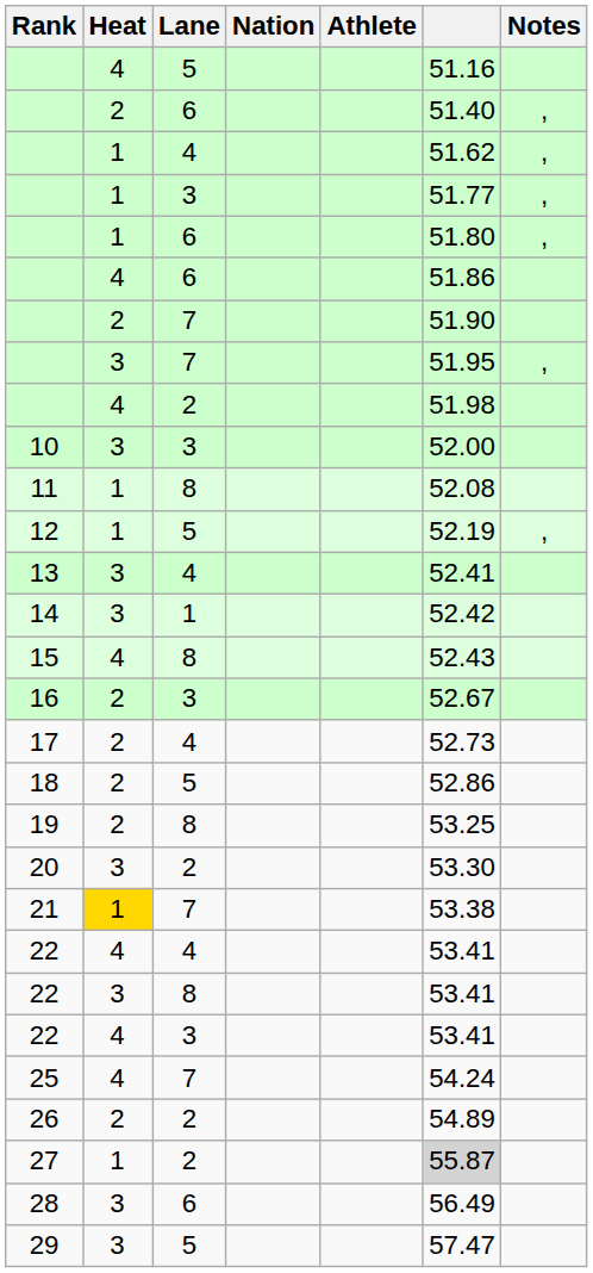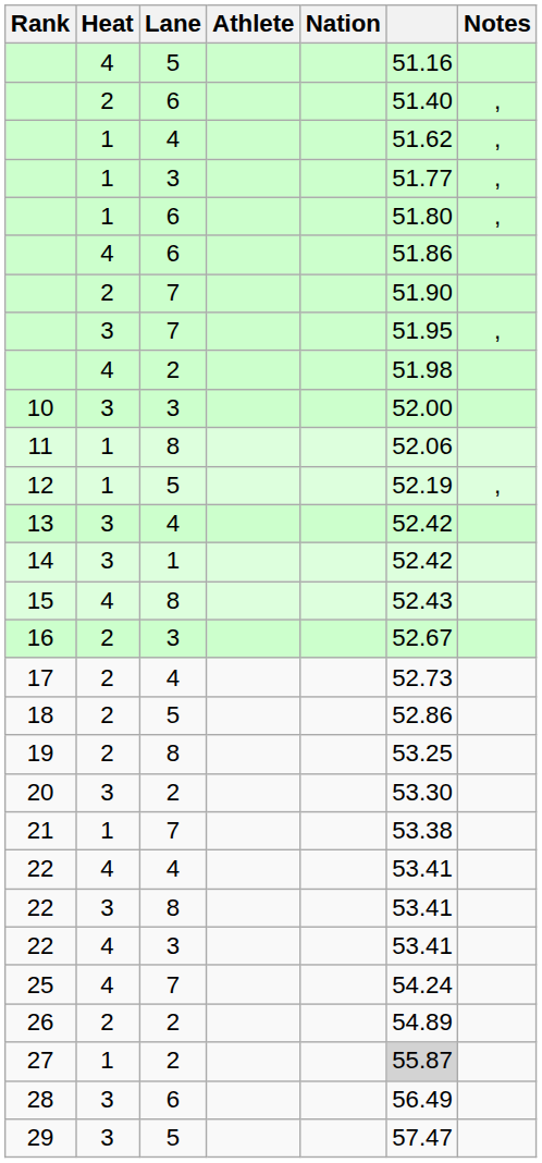 <table class="wikitable sortable" style="text-align:center">
 <tr>
 <th scope="col">Rank</th>
 <th scope="col">Heat</th>
 <th scope="col">Lane</th>
+<th scope="col">Athlete</th>
 <th scope="col">Nation</th>
-<th scope="col">Athlete</th>
 <th scope="col"></th>
 <th scope="col">Notes</th>
 </tr>
 <tr bgcolor=ccffcc>
 <td></td>
 <td>4</td>
 <td>5</td>
 <td style="text-align:left"></td>
 <td style="text-align:left"></td>
 <td>51.16</td>
 <td></td>
 </tr>
 <tr bgcolor=ccffcc>
 <td></td>
 <td>2</td>
 <td>6</td>
 <td style="text-align:left"></td>
 <td style="text-align:left"></td>
 <td>51.40</td>
 <td>, </td>
 </tr>
 <tr bgcolor=ccffcc>
 <td></td>
 <td>1</td>
 <td>4</td>
 <td style="text-align:left"></td>
 <td style="text-align:left"></td>
 <td>51.62</td>
 <td>, </td>
 </tr>
 <tr bgcolor=ccffcc>
 <td></td>
 <td>1</td>
 <td>3</td>
 <td style="text-align:left"></td>
 <td style="text-align:left"></td>
 <td>51.77</td>
 <td>, </td>
 </tr>
 <tr bgcolor=ccffcc>
 <td></td>
 <td>1</td>
 <td>6</td>
 <td style="text-align:left"></td>
 <td style="text-align:left"></td>
 <td>51.80</td>
 <td>, </td>
 </tr>
 <tr bgcolor=ccffcc>
 <td></td>
 <td>4</td>
 <td>6</td>
 <td style="text-align:left"></td>
 <td style="text-align:left"></td>
 <td>51.86</td>
 <td></td>
 </tr>
 <tr bgcolor=ccffcc>
 <td></td>
 <td>2</td>
 <td>7</td>
 <td style="text-align:left"></td>
 <td style="text-align:left"></td>
 <td>51.90</td>
 <td></td>
 </tr>
 <tr bgcolor=ccffcc>
 <td></td>
 <td>3</td>
 <td>7</td>
 <td style="text-align:left"></td>
 <td style="text-align:left"></td>
 <td>51.95</td>
 <td>, </td>
 </tr>
 <tr bgcolor=ccffcc>
 <td></td>
 <td>4</td>
 <td>2</td>
 <td style="text-align:left"></td>
 <td style="text-align:left"></td>
 <td>51.98</td>
 <td></td>
 </tr>
 <tr bgcolor=ccffcc>
 <td>10</td>
 <td>3</td>
 <td>3</td>
 <td style="text-align:left"></td>
 <td style="text-align:left"></td>
 <td>52.00</td>
 <td></td>
 </tr>
 <tr bgcolor=ddffdd>
 <td>11</td>
 <td>1</td>
 <td>8</td>
 <td style="text-align:left"></td>
 <td style="text-align:left"></td>
-<td>52.08</td>
+<td>52.06</td>
 <td></td>
 </tr>
 <tr bgcolor=ddffdd>
 <td>12</td>
 <td>1</td>
 <td>5</td>
 <td style="text-align:left"></td>
 <td style="text-align:left"></td>
 <td>52.19</td>
 <td>, </td>
 </tr>
 <tr bgcolor=ccffcc>
 <td>13</td>
 <td>3</td>
 <td>4</td>
 <td style="text-align:left"></td>
 <td style="text-align:left"></td>
-<td>52.41</td>
+<td>52.42</td>
 <td></td>
 </tr>
 <tr bgcolor=ddffdd>
 <td>14</td>
 <td>3</td>
 <td>1</td>
 <td style="text-align:left"></td>
 <td style="text-align:left"></td>
 <td>52.42</td>
 <td></td>
 </tr>
 <tr bgcolor=ddffdd>
 <td>15</td>
 <td>4</td>
 <td>8</td>
 <td style="text-align:left"></td>
 <td style="text-align:left"></td>
 <td>52.43</td>
 <td></td>
 </tr>
 <tr bgcolor=ccffcc>
 <td>16</td>
 <td>2</td>
 <td>3</td>
 <td style="text-align:left"></td>
 <td style="text-align:left"></td>
 <td>52.67</td>
 <td></td>
 </tr>
 <tr>
 <td>17</td>
 <td>2</td>
 <td>4</td>
 <td style="text-align:left"></td>
 <td style="text-align:left"></td>
 <td>52.73</td>
 <td></td>
 </tr>
 <tr>
 <td>18</td>
 <td>2</td>
 <td>5</td>
 <td style="text-align:left"></td>
 <td style="text-align:left"></td>
 <td>52.86</td>
 <td></td>
 </tr>
 <tr>
 <td>19</td>
 <td>2</td>
 <td>8</td>
 <td style="text-align:left"></td>
 <td style="text-align:left"></td>
 <td>53.25</td>
 <td></td>
 </tr>
 <tr>
 <td>20</td>
 <td>3</td>
 <td>2</td>
 <td style="text-align:left"></td>
 <td style="text-align:left"></td>
 <td>53.30</td>
 <td></td>
 </tr>
 <tr>
 <td>21</td>
-<td style="background: gold;">1</td>
+<td>1</td>
 <td>7</td>
 <td style="text-align:left"></td>
 <td style="text-align:left"></td>
 <td>53.38</td>
 <td></td>
 </tr>
 <tr>
 <td>22</td>
 <td>4</td>
 <td>4</td>
 <td style="text-align:left"></td>
 <td style="text-align:left"></td>
 <td>53.41</td>
 <td></td>
 </tr>
 <tr>
 <td>22</td>
 <td>3</td>
 <td>8</td>
 <td style="text-align:left"></td>
 <td style="text-align:left"></td>
 <td>53.41</td>
 <td></td>
 </tr>
 <tr>
 <td>22</td>
 <td>4</td>
 <td>3</td>
 <td style="text-align:left"></td>
 <td style="text-align:left"></td>
 <td>53.41</td>
 <td></td>
 </tr>
 <tr>
 <td>25</td>
 <td>4</td>
 <td>7</td>
 <td style="text-align:left"></td>
 <td style="text-align:left"></td>
 <td>54.24</td>
 <td></td>
 </tr>
 <tr>
 <td>26</td>
 <td>2</td>
 <td>2</td>
 <td style="text-align:left"></td>
 <td style="text-align:left"></td>
 <td>54.89</td>
 <td></td>
 </tr>
 <tr>
 <td>27</td>
 <td>1</td>
 <td>2</td>
 <td style="text-align:left"></td>
 <td style="text-align:left"></td>
 <td style="background: lightgrey;">55.87</td>
 <td></td>
 </tr>
 <tr>
 <td>28</td>
 <td>3</td>
 <td>6</td>
 <td style="text-align:left"></td>
 <td style="text-align:left"></td>
 <td>56.49</td>
 <td></td>
 </tr>
 <tr>
 <td>29</td>
 <td>3</td>
 <td>5</td>
 <td style="text-align:left"></td>
 <td style="text-align:left"></td>
 <td>57.47</td>
 <td></td>
 </tr>
 </table>
